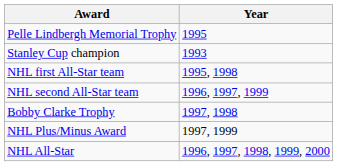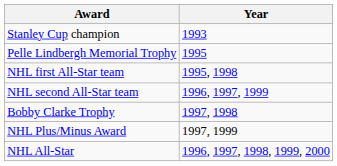 <table class="wikitable">
 <tr>
 <th>Award</th>
 <th>Year</th>
 </tr>
 <tr>
+<td><a href='#'>Stanley Cup</a> champion</td>
+<td><a href='#'>1993</a></td>
+</tr>
+<tr>
 <td><a href='#'>Pelle Lindbergh Memorial Trophy</a></td>
 <td><a href='#'>1995</a></td>
-</tr>
-<tr>
-<td><a href='#'>Stanley Cup</a> champion</td>
-<td><a href='#'>1993</a></td>
 </tr>
 <tr>
 <td><a href='#'>NHL first All-Star team</a></td>
 <td><a href='#'>1995</a>, <a href='#'>1998</a></td>
 </tr>
 <tr>
 <td><a href='#'>NHL second All-Star team</a></td>
 <td><a href='#'>1996</a>, <a href='#'>1997</a>, <a href='#'>1999</a></td>
 </tr>
 <tr>
 <td><a href='#'>Bobby Clarke Trophy</a></td>
 <td><a href='#'>1997</a>, <a href='#'>1998</a></td>
 </tr>
 <tr>
 <td><a href='#'>NHL Plus/Minus Award</a></td>
 <td>1997, 1999</td>
 </tr>
 <tr>
 <td><a href='#'>NHL All-Star</a></td>
 <td><a href='#'>1996</a>, <a href='#'>1997</a>, <a href='#'>1998</a>, <a href='#'>1999</a>, <a href='#'>2000</a></td>
 </tr>
 </table>
